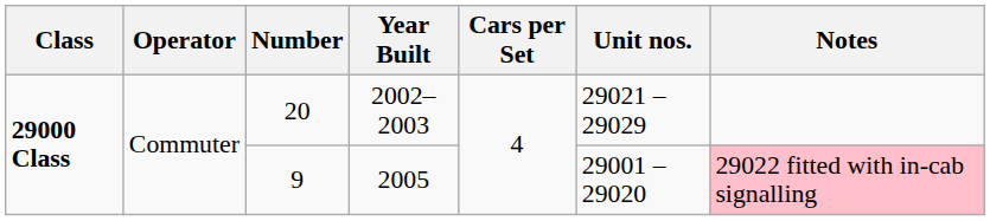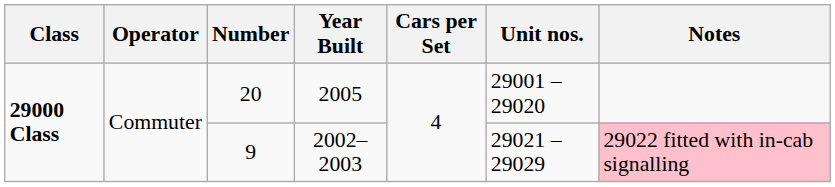 <table class="wikitable">
 <tr>
 <th>Class</th>
 <th>Operator</th>
 <th>Number</th>
 <th>Year Built</th>
 <th>Cars per Set</th>
 <th>Unit nos.</th>
 <th>Notes</th>
 </tr>
 <tr>
 <td rowspan=2><strong>29000 Class</strong></td>
 <td rowspan=2>Commuter</td>
 <td align=center>20</td>
-<td align=center>2002–2003</td>
+<td align=center>2005</td>
 <td rowspan=2 align=center>4</td>
-<td>29021 – 29029</td>
+<td>29001 – 29020</td>
 <td></td>
 </tr>
 <tr>
 <td align=center>9</td>
-<td align=center>2005</td>
-<td>29001 – 29020</td>
+<td align=center>2002–2003</td>
+<td>29021 – 29029</td>
 <td style="background: pink;">29022 fitted with in-cab signalling</td>
 </tr>
 </table>
